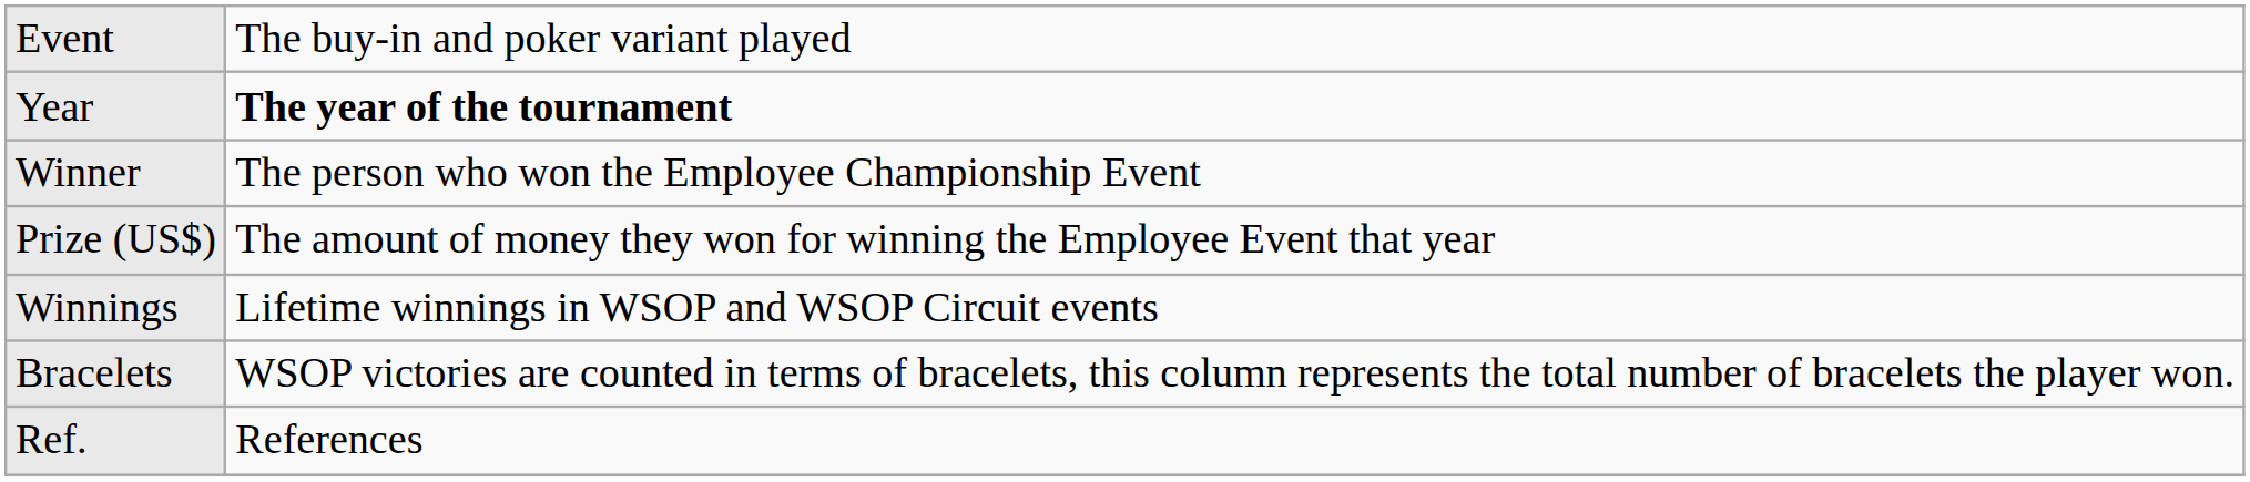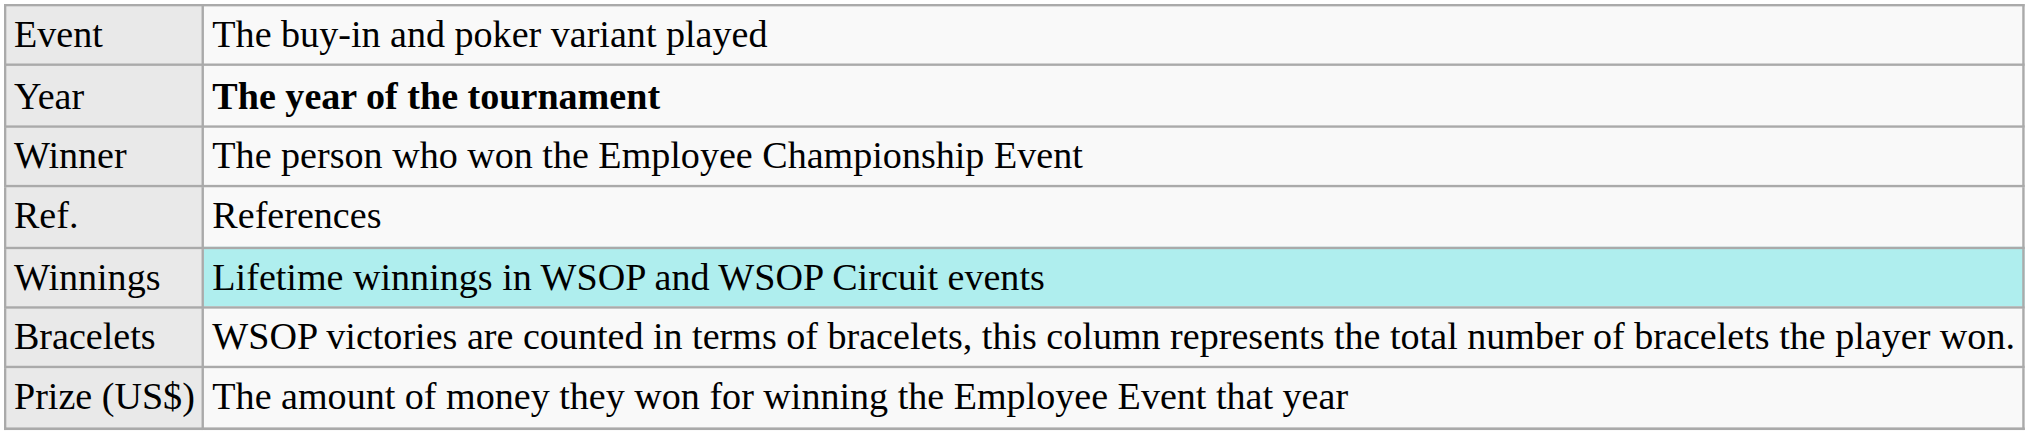 <table class="wikitable">
 <tr>
 <td style="background: #E9E9E9;">Event</td>
 <td>The buy-in and poker variant played</td>
 </tr>
 <tr>
 <td style="background: #E9E9E9;">Year</td>
 <td><strong>The year of the tournament</strong></td>
 </tr>
 <tr>
 <td style="background: #E9E9E9;">Winner</td>
 <td>The person who won the Employee Championship Event</td>
 </tr>
 <tr>
-<td style="background: #E9E9E9;">Prize (US$)</td>
-<td>The amount of money they won for winning the Employee Event that year</td>
+<td style="background: #E9E9E9;">Ref.</td>
+<td>References</td>
 </tr>
 <tr>
 <td style="background: #E9E9E9;">Winnings</td>
-<td>Lifetime winnings in WSOP and WSOP Circuit events</td>
+<td style="background: paleturquoise;">Lifetime winnings in WSOP and WSOP Circuit events</td>
 </tr>
 <tr>
 <td style="background: #E9E9E9;">Bracelets</td>
 <td>WSOP victories are counted in terms of bracelets, this column represents the total number of bracelets the player won.</td>
 </tr>
 <tr>
-<td style="background: #E9E9E9;">Ref.</td>
-<td>References</td>
+<td style="background: #E9E9E9;">Prize (US$)</td>
+<td>The amount of money they won for winning the Employee Event that year</td>
 </tr>
 <tr>
 </tr>
 </table>
